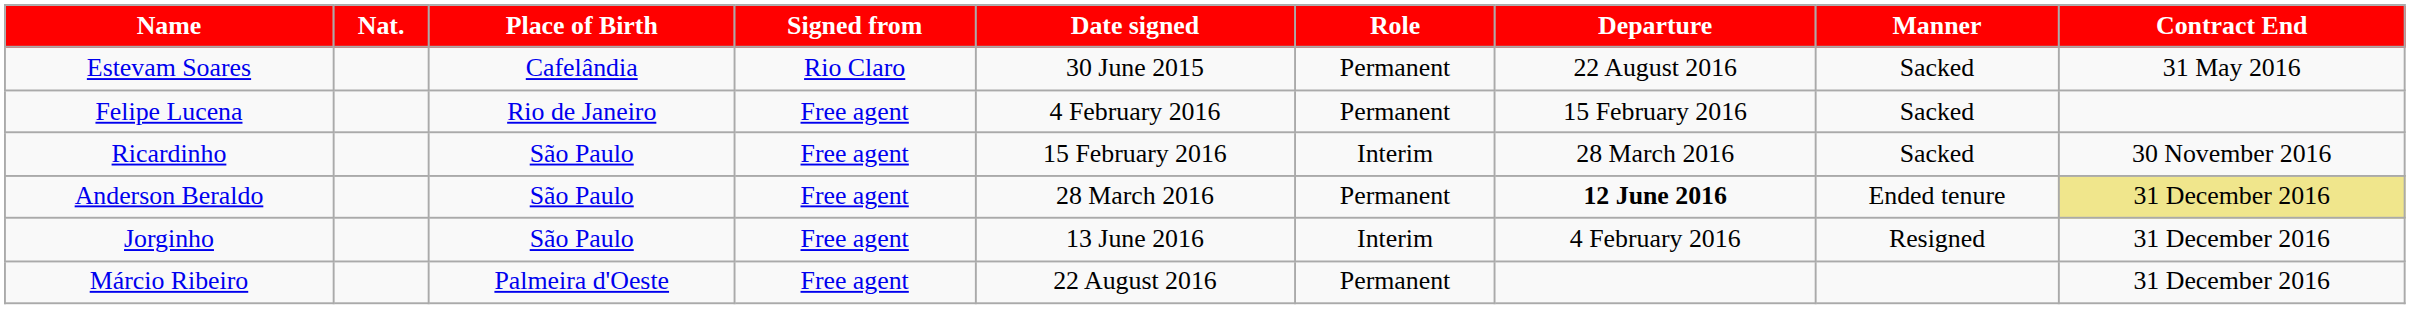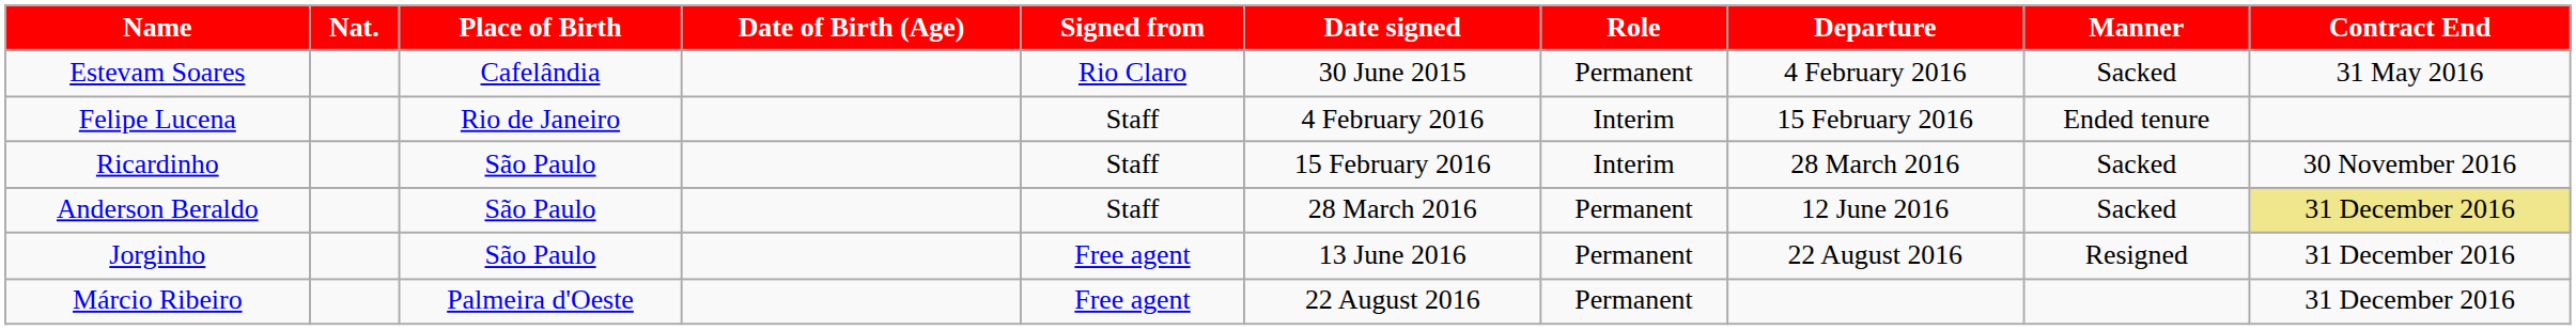 <table class="wikitable" style="text-align:center; font-size:85%; width:100%;">
 <tr>
 <th style="background:#FF0000; color:#FFFFFF; text-align:center;">Name</th>
 <th style="background:#FF0000; color:#FFFFFF; text-align:center;">Nat.</th>
 <th style="background:#FF0000; color:#FFFFFF; text-align:center;">Place of Birth</th>
+<th style="background:#FF0000; color:#FFFFFF; text-align:center;">Date of Birth (Age)</th>
 <th style="background:#FF0000; color:#FFFFFF; text-align:center;">Signed from</th>
 <th style="background:#FF0000; color:#FFFFFF; text-align:center;">Date signed</th>
 <th style="background:#FF0000; color:#FFFFFF; text-align:center;">Role</th>
 <th style="background:#FF0000; color:#FFFFFF; text-align:center;">Departure</th>
 <th style="background:#FF0000; color:#FFFFFF; text-align:center;">Manner</th>
 <th style="background:#FF0000; color:#FFFFFF; text-align:center;">Contract End</th>
 </tr>
 <tr>
 <td><a href='#'>Estevam Soares</a></td>
 <td></td>
 <td><a href='#'>Cafelândia</a> </td>
+<td></td>
 <td><a href='#'>Rio Claro</a></td>
 <td>30 June 2015</td>
 <td>Permanent</td>
-<td>22 August 2016</td>
+<td>4 February 2016</td>
 <td>Sacked</td>
 <td>31 May 2016</td>
 </tr>
 <tr>
 <td><a href='#'>Felipe Lucena</a></td>
 <td></td>
 <td><a href='#'>Rio de Janeiro</a> </td>
-<td><a href='#'>Free agent</a></td>
+<td></td>
+<td>Staff</td>
 <td>4 February 2016</td>
-<td>Permanent</td>
+<td>Interim</td>
 <td>15 February 2016</td>
-<td>Sacked</td>
+<td>Ended tenure</td>
 <td></td>
 </tr>
 <tr>
 <td><a href='#'>Ricardinho</a></td>
 <td></td>
 <td><a href='#'>São Paulo</a> </td>
-<td><a href='#'>Free agent</a></td>
+<td></td>
+<td>Staff</td>
 <td>15 February 2016</td>
 <td>Interim</td>
 <td>28 March 2016</td>
 <td>Sacked</td>
 <td>30 November 2016</td>
 </tr>
 <tr>
 <td><a href='#'>Anderson Beraldo</a></td>
 <td></td>
 <td><a href='#'>São Paulo</a> </td>
-<td><a href='#'>Free agent</a></td>
+<td></td>
+<td>Staff</td>
 <td>28 March 2016</td>
 <td>Permanent</td>
-<td><strong>12 June 2016</strong></td>
-<td>Ended tenure</td>
+<td>12 June 2016</td>
+<td>Sacked</td>
 <td style="background: khaki;">31 December 2016</td>
 </tr>
 <tr>
 <td><a href='#'>Jorginho</a></td>
 <td></td>
 <td><a href='#'>São Paulo</a> </td>
+<td></td>
 <td><a href='#'>Free agent</a></td>
 <td>13 June 2016</td>
-<td>Interim</td>
-<td>4 February 2016</td>
+<td>Permanent</td>
+<td>22 August 2016</td>
 <td>Resigned</td>
 <td>31 December 2016</td>
 </tr>
 <tr>
 <td><a href='#'>Márcio Ribeiro</a></td>
 <td></td>
 <td><a href='#'>Palmeira d'Oeste</a> </td>
+<td></td>
 <td><a href='#'>Free agent</a></td>
 <td>22 August 2016</td>
 <td>Permanent</td>
 <td></td>
 <td></td>
 <td>31 December 2016</td>
 </tr>
 </table>
